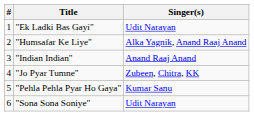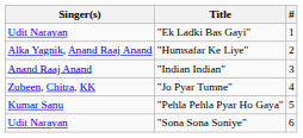 <table class="wikitable" style="font-size:95%;">
 <tr>
+<th>Singer(s)</th>
+<th>Title</th>
 <th>#</th>
-<th>Title</th>
-<th>Singer(s)</th>
 </tr>
 <tr>
+<td><a href='#'>Udit Narayan</a></td>
+<td>"Ek Ladki Bas Gayi"</td>
 <td>1</td>
-<td>"Ek Ladki Bas Gayi"</td>
-<td><a href='#'>Udit Narayan</a></td>
 </tr>
 <tr>
+<td><a href='#'>Alka Yagnik</a>, <a href='#'>Anand Raaj Anand</a></td>
+<td>"Humsafar Ke Liye"</td>
 <td>2</td>
-<td>"Humsafar Ke Liye"</td>
-<td><a href='#'>Alka Yagnik</a>, <a href='#'>Anand Raaj Anand</a></td>
 </tr>
 <tr>
+<td><a href='#'>Anand Raaj Anand</a></td>
+<td>"Indian Indian"</td>
 <td>3</td>
-<td>"Indian Indian"</td>
-<td><a href='#'>Anand Raaj Anand</a></td>
 </tr>
 <tr>
+<td><a href='#'>Zubeen</a>, <a href='#'>Chitra</a>, <a href='#'>KK</a></td>
+<td>"Jo Pyar Tumne"</td>
 <td>4</td>
-<td>"Jo Pyar Tumne"</td>
-<td><a href='#'>Zubeen</a>, <a href='#'>Chitra</a>, <a href='#'>KK</a></td>
 </tr>
 <tr>
+<td><a href='#'>Kumar Sanu</a></td>
+<td>"Pehla Pehla Pyar Ho Gaya"</td>
 <td>5</td>
-<td>"Pehla Pehla Pyar Ho Gaya"</td>
-<td><a href='#'>Kumar Sanu</a></td>
 </tr>
 <tr>
+<td><a href='#'>Udit Narayan</a></td>
+<td>"Sona Sona Soniye"</td>
 <td>6</td>
-<td>"Sona Sona Soniye"</td>
-<td><a href='#'>Udit Narayan</a></td>
 </tr>
 </table>
